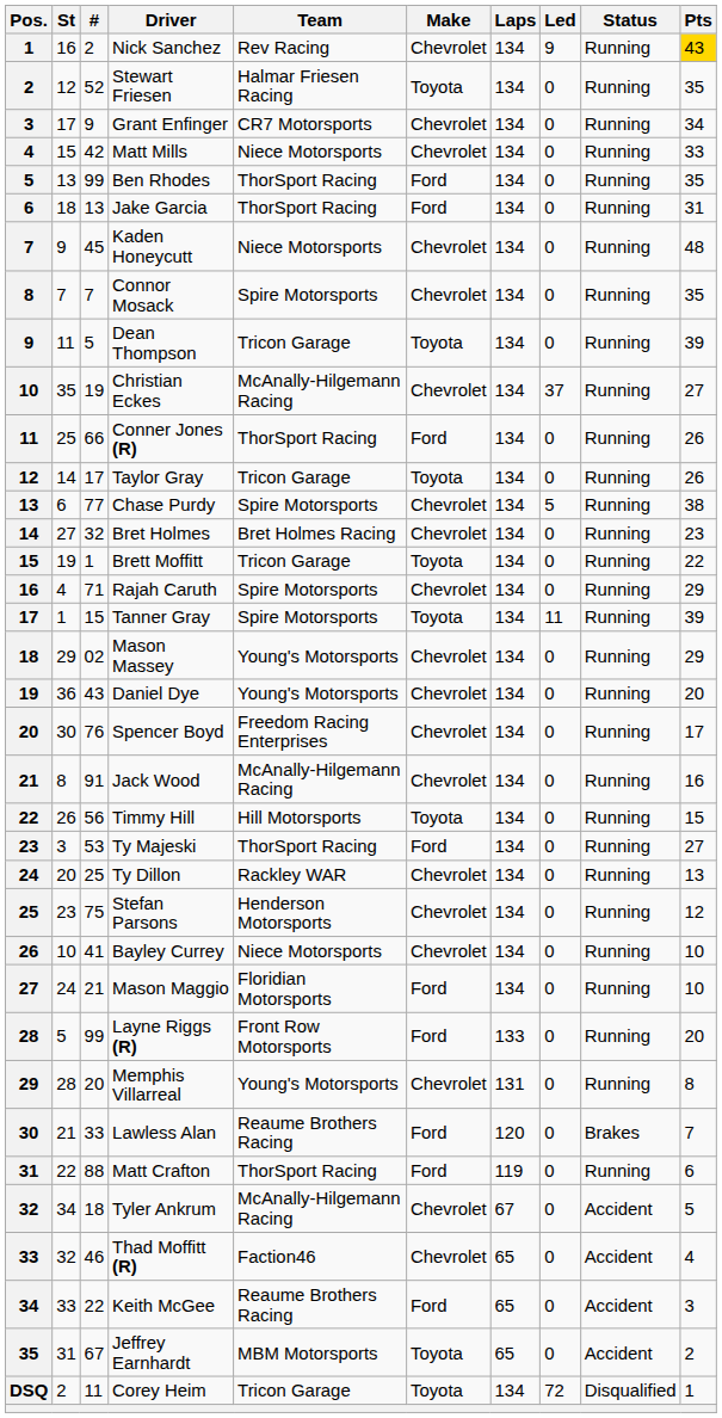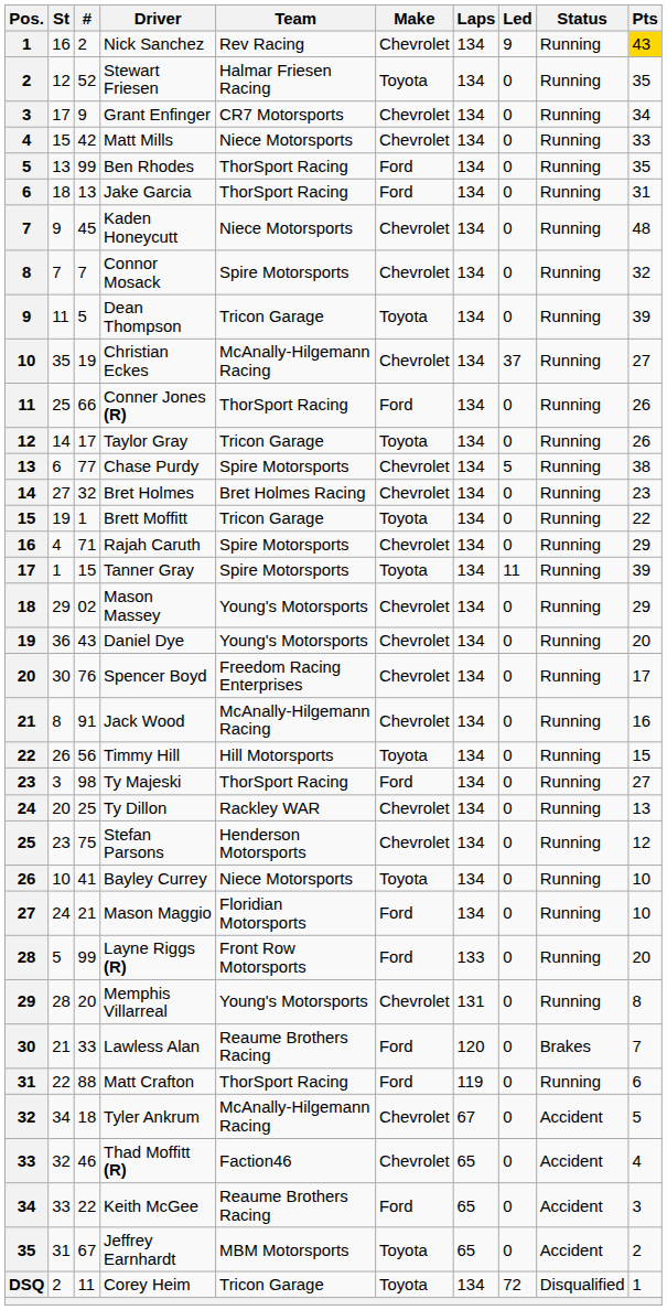 <table class="wikitable" style="font-size:95%">
 <tr>
 <th>Pos.</th>
 <th>St</th>
 <th>#</th>
 <th>Driver</th>
 <th>Team</th>
 <th>Make</th>
 <th>Laps</th>
 <th>Led</th>
 <th>Status</th>
 <th>Pts</th>
 </tr>
 <tr>
 <th>1</th>
 <td>16</td>
 <td>2</td>
 <td>Nick Sanchez</td>
 <td>Rev Racing</td>
 <td>Chevrolet</td>
 <td>134</td>
 <td>9</td>
 <td>Running</td>
 <td style="background: gold;">43</td>
 </tr>
 <tr>
 <th>2</th>
 <td>12</td>
 <td>52</td>
 <td>Stewart Friesen</td>
 <td>Halmar Friesen Racing</td>
 <td>Toyota</td>
 <td>134</td>
 <td>0</td>
 <td>Running</td>
 <td>35</td>
 </tr>
 <tr>
 <th>3</th>
 <td>17</td>
 <td>9</td>
 <td>Grant Enfinger</td>
 <td>CR7 Motorsports</td>
 <td>Chevrolet</td>
 <td>134</td>
 <td>0</td>
 <td>Running</td>
 <td>34</td>
 </tr>
 <tr>
 <th>4</th>
 <td>15</td>
 <td>42</td>
 <td>Matt Mills</td>
 <td>Niece Motorsports</td>
 <td>Chevrolet</td>
 <td>134</td>
 <td>0</td>
 <td>Running</td>
 <td>33</td>
 </tr>
 <tr>
 <th>5</th>
 <td>13</td>
 <td>99</td>
 <td>Ben Rhodes</td>
 <td>ThorSport Racing</td>
 <td>Ford</td>
 <td>134</td>
 <td>0</td>
 <td>Running</td>
 <td>35</td>
 </tr>
 <tr>
 <th>6</th>
 <td>18</td>
 <td>13</td>
 <td>Jake Garcia</td>
 <td>ThorSport Racing</td>
 <td>Ford</td>
 <td>134</td>
 <td>0</td>
 <td>Running</td>
 <td>31</td>
 </tr>
 <tr>
 <th>7</th>
 <td>9</td>
 <td>45</td>
 <td>Kaden Honeycutt</td>
 <td>Niece Motorsports</td>
 <td>Chevrolet</td>
 <td>134</td>
 <td>0</td>
 <td>Running</td>
 <td>48</td>
 </tr>
 <tr>
 <th>8</th>
 <td>7</td>
 <td>7</td>
 <td>Connor Mosack</td>
 <td>Spire Motorsports</td>
 <td>Chevrolet</td>
 <td>134</td>
 <td>0</td>
 <td>Running</td>
-<td>35</td>
+<td>32</td>
 </tr>
 <tr>
 <th>9</th>
 <td>11</td>
 <td>5</td>
 <td>Dean Thompson</td>
 <td>Tricon Garage</td>
 <td>Toyota</td>
 <td>134</td>
 <td>0</td>
 <td>Running</td>
 <td>39</td>
 </tr>
 <tr>
 <th>10</th>
 <td>35</td>
 <td>19</td>
 <td>Christian Eckes</td>
 <td>McAnally-Hilgemann Racing</td>
 <td>Chevrolet</td>
 <td>134</td>
 <td>37</td>
 <td>Running</td>
 <td>27</td>
 </tr>
 <tr>
 <th>11</th>
 <td>25</td>
 <td>66</td>
 <td>Conner Jones <strong>(R)</strong></td>
 <td>ThorSport Racing</td>
 <td>Ford</td>
 <td>134</td>
 <td>0</td>
 <td>Running</td>
 <td>26</td>
 </tr>
 <tr>
 <th>12</th>
 <td>14</td>
 <td>17</td>
 <td>Taylor Gray</td>
 <td>Tricon Garage</td>
 <td>Toyota</td>
 <td>134</td>
 <td>0</td>
 <td>Running</td>
 <td>26</td>
 </tr>
 <tr>
 <th>13</th>
 <td>6</td>
 <td>77</td>
 <td>Chase Purdy</td>
 <td>Spire Motorsports</td>
 <td>Chevrolet</td>
 <td>134</td>
 <td>5</td>
 <td>Running</td>
 <td>38</td>
 </tr>
 <tr>
 <th>14</th>
 <td>27</td>
 <td>32</td>
 <td>Bret Holmes</td>
 <td>Bret Holmes Racing</td>
 <td>Chevrolet</td>
 <td>134</td>
 <td>0</td>
 <td>Running</td>
 <td>23</td>
 </tr>
 <tr>
 <th>15</th>
 <td>19</td>
 <td>1</td>
 <td>Brett Moffitt</td>
 <td>Tricon Garage</td>
 <td>Toyota</td>
 <td>134</td>
 <td>0</td>
 <td>Running</td>
 <td>22</td>
 </tr>
 <tr>
 <th>16</th>
 <td>4</td>
 <td>71</td>
 <td>Rajah Caruth</td>
 <td>Spire Motorsports</td>
 <td>Chevrolet</td>
 <td>134</td>
 <td>0</td>
 <td>Running</td>
 <td>29</td>
 </tr>
 <tr>
 <th>17</th>
 <td>1</td>
 <td>15</td>
 <td>Tanner Gray</td>
 <td>Spire Motorsports</td>
 <td>Toyota</td>
 <td>134</td>
 <td>11</td>
 <td>Running</td>
 <td>39</td>
 </tr>
 <tr>
 <th>18</th>
 <td>29</td>
 <td>02</td>
 <td>Mason Massey</td>
 <td>Young's Motorsports</td>
 <td>Chevrolet</td>
 <td>134</td>
 <td>0</td>
 <td>Running</td>
 <td>29</td>
 </tr>
 <tr>
 <th>19</th>
 <td>36</td>
 <td>43</td>
 <td>Daniel Dye</td>
 <td>Young's Motorsports</td>
 <td>Chevrolet</td>
 <td>134</td>
 <td>0</td>
 <td>Running</td>
 <td>20</td>
 </tr>
 <tr>
 <th>20</th>
 <td>30</td>
 <td>76</td>
 <td>Spencer Boyd</td>
 <td>Freedom Racing Enterprises</td>
 <td>Chevrolet</td>
 <td>134</td>
 <td>0</td>
 <td>Running</td>
 <td>17</td>
 </tr>
 <tr>
 <th>21</th>
 <td>8</td>
 <td>91</td>
 <td>Jack Wood</td>
 <td>McAnally-Hilgemann Racing</td>
 <td>Chevrolet</td>
 <td>134</td>
 <td>0</td>
 <td>Running</td>
 <td>16</td>
 </tr>
 <tr>
 <th>22</th>
 <td>26</td>
 <td>56</td>
 <td>Timmy Hill</td>
 <td>Hill Motorsports</td>
 <td>Toyota</td>
 <td>134</td>
 <td>0</td>
 <td>Running</td>
 <td>15</td>
 </tr>
 <tr>
 <th>23</th>
 <td>3</td>
-<td>53</td>
+<td>98</td>
 <td>Ty Majeski</td>
 <td>ThorSport Racing</td>
 <td>Ford</td>
 <td>134</td>
 <td>0</td>
 <td>Running</td>
 <td>27</td>
 </tr>
 <tr>
 <th>24</th>
 <td>20</td>
 <td>25</td>
 <td>Ty Dillon</td>
 <td>Rackley WAR</td>
 <td>Chevrolet</td>
 <td>134</td>
 <td>0</td>
 <td>Running</td>
 <td>13</td>
 </tr>
 <tr>
 <th>25</th>
 <td>23</td>
 <td>75</td>
 <td>Stefan Parsons</td>
 <td>Henderson Motorsports</td>
 <td>Chevrolet</td>
 <td>134</td>
 <td>0</td>
 <td>Running</td>
 <td>12</td>
 </tr>
 <tr>
 <th>26</th>
 <td>10</td>
 <td>41</td>
 <td>Bayley Currey</td>
 <td>Niece Motorsports</td>
-<td>Chevrolet</td>
+<td>Toyota</td>
 <td>134</td>
 <td>0</td>
 <td>Running</td>
 <td>10</td>
 </tr>
 <tr>
 <th>27</th>
 <td>24</td>
 <td>21</td>
 <td>Mason Maggio</td>
 <td>Floridian Motorsports</td>
 <td>Ford</td>
 <td>134</td>
 <td>0</td>
 <td>Running</td>
 <td>10</td>
 </tr>
 <tr>
 <th>28</th>
 <td>5</td>
 <td>99</td>
 <td>Layne Riggs <strong>(R)</strong></td>
 <td>Front Row Motorsports</td>
 <td>Ford</td>
 <td>133</td>
 <td>0</td>
 <td>Running</td>
 <td>20</td>
 </tr>
 <tr>
 <th>29</th>
 <td>28</td>
 <td>20</td>
 <td>Memphis Villarreal</td>
 <td>Young's Motorsports</td>
 <td>Chevrolet</td>
 <td>131</td>
 <td>0</td>
 <td>Running</td>
 <td>8</td>
 </tr>
 <tr>
 <th>30</th>
 <td>21</td>
 <td>33</td>
 <td>Lawless Alan</td>
 <td>Reaume Brothers Racing</td>
 <td>Ford</td>
 <td>120</td>
 <td>0</td>
 <td>Brakes</td>
 <td>7</td>
 </tr>
 <tr>
 <th>31</th>
 <td>22</td>
 <td>88</td>
 <td>Matt Crafton</td>
 <td>ThorSport Racing</td>
 <td>Ford</td>
 <td>119</td>
 <td>0</td>
 <td>Running</td>
 <td>6</td>
 </tr>
 <tr>
 <th>32</th>
 <td>34</td>
 <td>18</td>
 <td>Tyler Ankrum</td>
 <td>McAnally-Hilgemann Racing</td>
 <td>Chevrolet</td>
 <td>67</td>
 <td>0</td>
 <td>Accident</td>
 <td>5</td>
 </tr>
 <tr>
 <th>33</th>
 <td>32</td>
 <td>46</td>
 <td>Thad Moffitt <strong>(R)</strong></td>
 <td>Faction46</td>
 <td>Chevrolet</td>
 <td>65</td>
 <td>0</td>
 <td>Accident</td>
 <td>4</td>
 </tr>
 <tr>
 <th>34</th>
 <td>33</td>
 <td>22</td>
 <td>Keith McGee</td>
 <td>Reaume Brothers Racing</td>
 <td>Ford</td>
 <td>65</td>
 <td>0</td>
 <td>Accident</td>
 <td>3</td>
 </tr>
 <tr>
 <th>35</th>
 <td>31</td>
 <td>67</td>
 <td>Jeffrey Earnhardt</td>
 <td>MBM Motorsports</td>
 <td>Toyota</td>
 <td>65</td>
 <td>0</td>
 <td>Accident</td>
 <td>2</td>
 </tr>
 <tr>
 <th>DSQ</th>
 <td>2</td>
 <td>11</td>
 <td>Corey Heim</td>
 <td>Tricon Garage</td>
 <td>Toyota</td>
 <td>134</td>
 <td>72</td>
 <td>Disqualified</td>
 <td>1</td>
 </tr>
 <tr>
 <th colspan="10"></th>
 </tr>
 </table>
